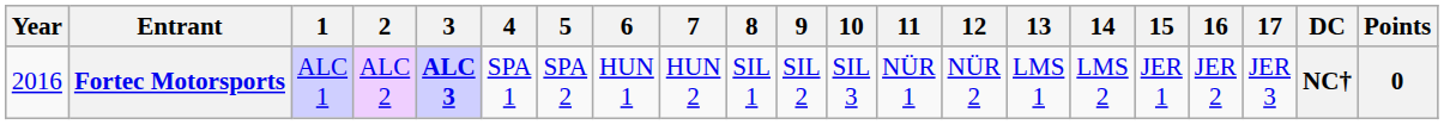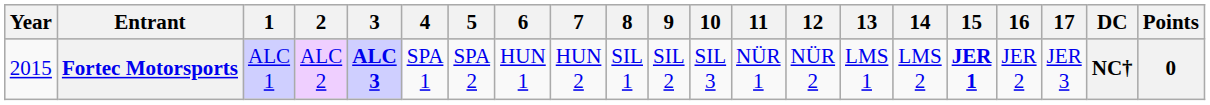 <table class="wikitable" style="text-align:center; font-size:85%">
 <tr>
 <th>Year</th>
 <th>Entrant</th>
 <th>1</th>
 <th>2</th>
 <th>3</th>
 <th>4</th>
 <th>5</th>
 <th>6</th>
 <th>7</th>
 <th>8</th>
 <th>9</th>
 <th>10</th>
 <th>11</th>
 <th>12</th>
 <th>13</th>
 <th>14</th>
 <th>15</th>
 <th>16</th>
 <th>17</th>
 <th>DC</th>
 <th>Points</th>
 </tr>
 <tr>
-<td><a href='#'>2016</a></td>
+<td><a href='#'>2015</a></td>
 <th nowrap><a href='#'>Fortec Motorsports</a></th>
 <td style="background:#cfcfff;"><a href='#'>ALC<br>1</a><br></td>
 <td style="background:#efcfff;"><a href='#'>ALC<br>2</a><br></td>
 <td style="background:#cfcfff;"><strong><a href='#'>ALC<br>3</a><br></strong></td>
 <td style="background:#;"><a href='#'>SPA<br>1</a><br></td>
 <td style="background:#;"><a href='#'>SPA<br>2</a><br></td>
 <td style="background:#;"><a href='#'>HUN<br>1</a><br></td>
 <td style="background:#;"><a href='#'>HUN<br>2</a><br></td>
 <td style="background:#;"><a href='#'>SIL<br>1</a><br></td>
 <td style="background:#;"><a href='#'>SIL<br>2</a><br></td>
 <td style="background:#;"><a href='#'>SIL<br>3</a><br></td>
 <td style="background:#;"><a href='#'>NÜR<br>1</a><br></td>
 <td style="background:#;"><a href='#'>NÜR<br>2</a><br></td>
 <td style="background:#;"><a href='#'>LMS<br>1</a><br></td>
 <td style="background:#;"><a href='#'>LMS<br>2</a><br></td>
-<td style="background:#;"><a href='#'>JER<br>1</a><br></td>
+<td style="background:#;"><strong><a href='#'>JER<br>1</a><br></strong></td>
 <td style="background:#;"><a href='#'>JER<br>2</a><br></td>
 <td style="background:#;"><a href='#'>JER<br>3</a><br></td>
 <th>NC†</th>
 <th>0</th>
 </tr>
 </table>
